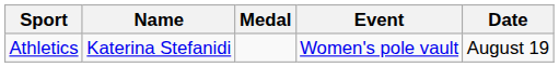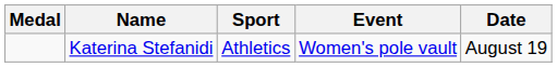 <table class="wikitable sortable" style="font-size: 95%;">
 <tr>
+<th>Medal</th>
+<th>Name</th>
 <th>Sport</th>
-<th>Name</th>
-<th>Medal</th>
 <th>Event</th>
 <th>Date</th>
 </tr>
 <tr>
+<td></td>
+<td><a href='#'>Katerina Stefanidi</a></td>
 <td><a href='#'>Athletics</a></td>
-<td><a href='#'>Katerina Stefanidi</a></td>
-<td></td>
 <td><a href='#'>Women's pole vault</a></td>
 <td>August 19</td>
 </tr>
 </table>
